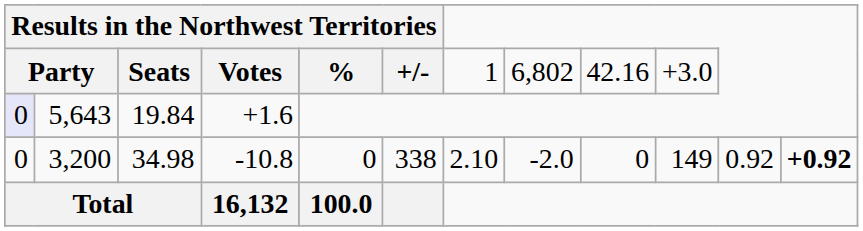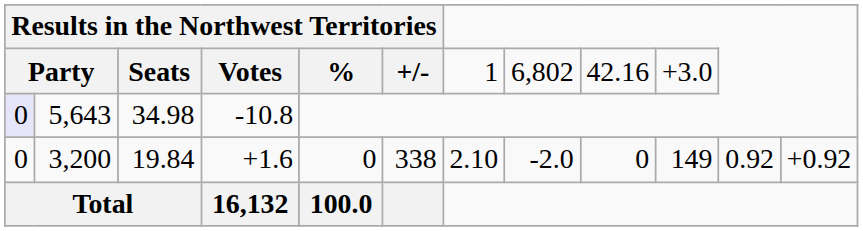 <table class="wikitable">
 <tr>
 <th align="center" colspan=6>Results in the Northwest Territories</th>
 </tr>
 <tr>
 <th align="centre" colspan=2>Party</th>
 <th align="right">Seats</th>
 <th align="right">Votes</th>
 <th align="right">%</th>
 <th align="right">+/-<br></th>
 <td align="right">1</td>
 <td align="right">6,802</td>
 <td align="right">42.16</td>
 <td align="right">+3.0</td>
 </tr>
 <tr>
 <td align="right" style="background: lavender;">0</td>
 <td align="right">5,643</td>
-<td align="right">19.84</td>
-<td align="right">+1.6<br></td>
+<td align="right">34.98</td>
+<td align="right">-10.8</td>
 </tr>
 <tr>
 <td align="right">0</td>
 <td align="right">3,200</td>
-<td align="right">34.98</td>
-<td align="right">-10.8</td>
+<td align="right">19.84</td>
+<td align="right">+1.6<br></td>
 <td align="right">0</td>
 <td align="right">338</td>
 <td align="right">2.10</td>
 <td align="right">-2.0<br></td>
 <td align="right">0</td>
 <td align="right">149</td>
 <td align="right">0.92</td>
-<td align="right"><strong>+0.92</strong></td>
+<td align="right">+0.92</td>
 </tr>
 <tr bgcolor="white">
 <th align="left" colspan=3>Total</th>
 <th align="right">16,132</th>
 <th align="right">100.0</th>
 <th align="right"></th>
 </tr>
 </table>
